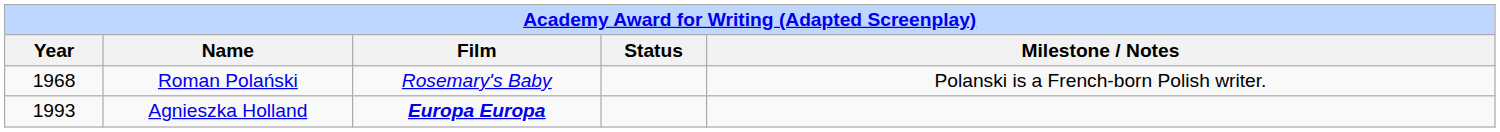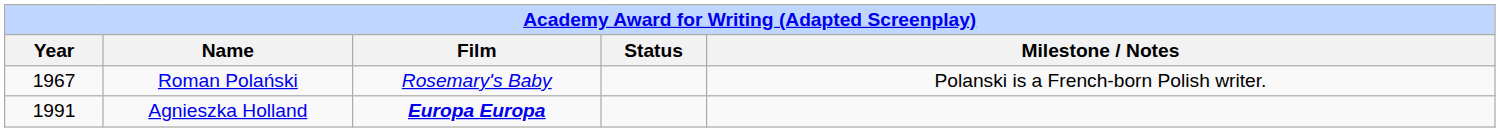 <table class="wikitable" style="text-align: center">
 <tr ---- bgcolor="#bfd7ff">
 <td colspan=5 align=center><strong><a href='#'>Academy Award for Writing (Adapted Screenplay)</a></strong></td>
 </tr>
 <tr ---- bgcolor="#ebf5ff">
 <th width="75">Year</th>
 <th width="200">Name</th>
 <th width="200">Film</th>
 <th width="80">Status</th>
 <th width="650">Milestone / Notes</th>
 </tr>
 <tr>
-<td>1968</td>
+<td>1967</td>
 <td><a href='#'>Roman Polański</a></td>
 <td><em><a href='#'>Rosemary's Baby</a></em></td>
 <td></td>
 <td>Polanski is a French-born Polish writer.</td>
 </tr>
 <tr>
-<td>1993</td>
+<td>1991</td>
 <td><a href='#'>Agnieszka Holland</a></td>
 <td><strong><em><a href='#'>Europa Europa</a></em></strong></td>
 <td></td>
 <td></td>
 </tr>
 </table>
